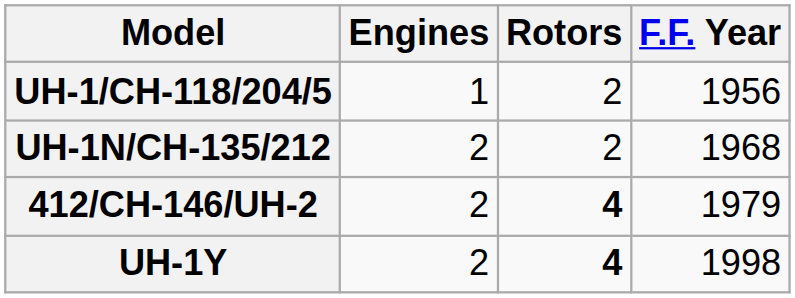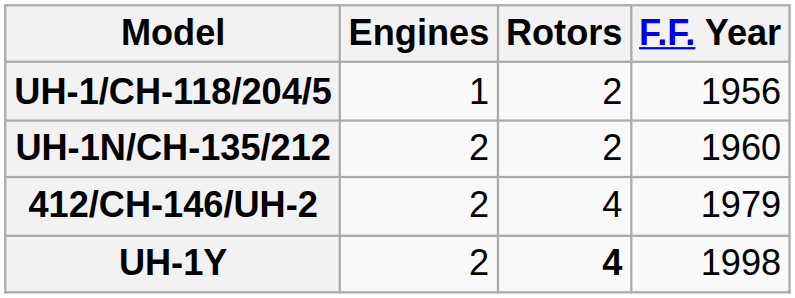 <table class="wikitable plainrowheaders" style="float: right; margin-right: 0; margin-left: 1em; text-align: right;">
 <tr>
 <th scope="col">Model</th>
 <th scope="col">Engines</th>
 <th scope="col">Rotors</th>
 <th scope="col"><a href='#'>F.F.</a> Year</th>
 </tr>
 <tr>
 <th scope="row">UH-1/CH-118/204/5</th>
 <td>1</td>
 <td>2</td>
 <td>1956</td>
 </tr>
 <tr>
 <th scope="row">UH-1N/CH-135/212</th>
 <td>2</td>
 <td>2</td>
-<td>1968</td>
+<td>1960</td>
 </tr>
 <tr>
 <th scope="row">412/CH-146/UH-2</th>
 <td>2</td>
-<td><strong>4</strong></td>
+<td>4</td>
 <td>1979</td>
 </tr>
 <tr>
 <th scope="row">UH-1Y</th>
 <td>2</td>
 <td><strong>4</strong></td>
 <td>1998</td>
 </tr>
 </table>
